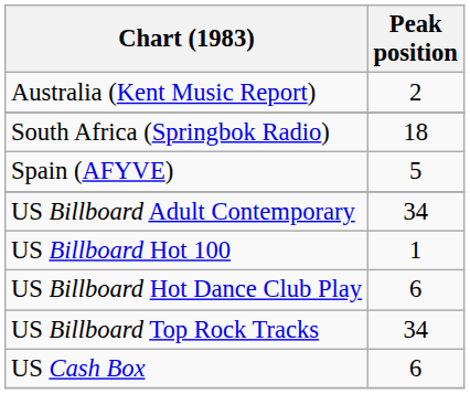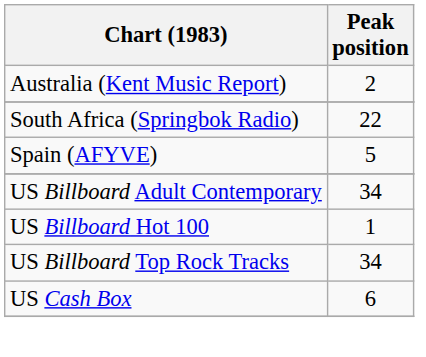 <table class="wikitable sortable">
 <tr>
 <th>Chart (1983)</th>
 <th>Peak<br>position</th>
 </tr>
 <tr>
 <td>Australia (<a href='#'>Kent Music Report</a>)</td>
 <td align="center">2</td>
 </tr>
 <tr>
 </tr>
 <tr>
 </tr>
 <tr>
 </tr>
 <tr>
 </tr>
 <tr>
 </tr>
 <tr>
 </tr>
 <tr>
 </tr>
 <tr>
 <td>South Africa (<a href='#'>Springbok Radio</a>)</td>
-<td align="center">18</td>
+<td align="center">22</td>
 </tr>
 <tr>
 <td>Spain (<a href='#'>AFYVE</a>)</td>
 <td align="center">5</td>
 </tr>
 <tr>
 </tr>
 <tr>
 </tr>
 <tr>
 <td>US <em>Billboard</em> <a href='#'>Adult Contemporary</a></td>
 <td align="center">34</td>
 </tr>
 <tr>
 <td>US <a href='#'><em>Billboard</em> Hot 100</a></td>
 <td align="center">1</td>
 </tr>
 <tr>
-<td>US <em>Billboard</em> <a href='#'>Hot Dance Club Play</a></td>
-<td align="center">6</td>
-</tr>
-<tr>
 <td>US <em>Billboard</em> <a href='#'>Top Rock Tracks</a></td>
 <td align="center">34</td>
 </tr>
 <tr>
 <td>US <em><a href='#'>Cash Box</a></em></td>
 <td align="center">6</td>
 </tr>
 <tr>
 </tr>
 </table>
